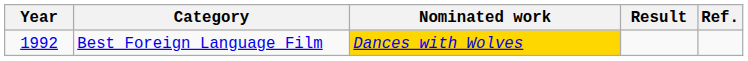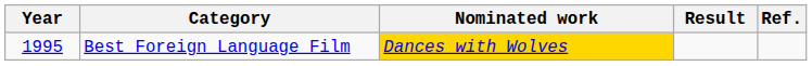 <table class=wikitable>
 <tr>
 <th scope="col" style="width:5em;">Year</th>
 <th scope="col" style="width:26em;">Category</th>
 <th scope="col" style="width:25em;">Nominated work</th>
 <th scope="col" style="width:5em;">Result</th>
 <th>Ref.</th>
 </tr>
 <tr>
-<td style="text-align:center;"><a href='#'>1992</a></td>
+<td style="text-align:center;"><a href='#'>1995</a></td>
 <td><a href='#'>Best Foreign Language Film</a></td>
 <td style="background: gold;"><em><a href='#'>Dances with Wolves</a></em></td>
 <td></td>
 <td></td>
 </tr>
 </table>
